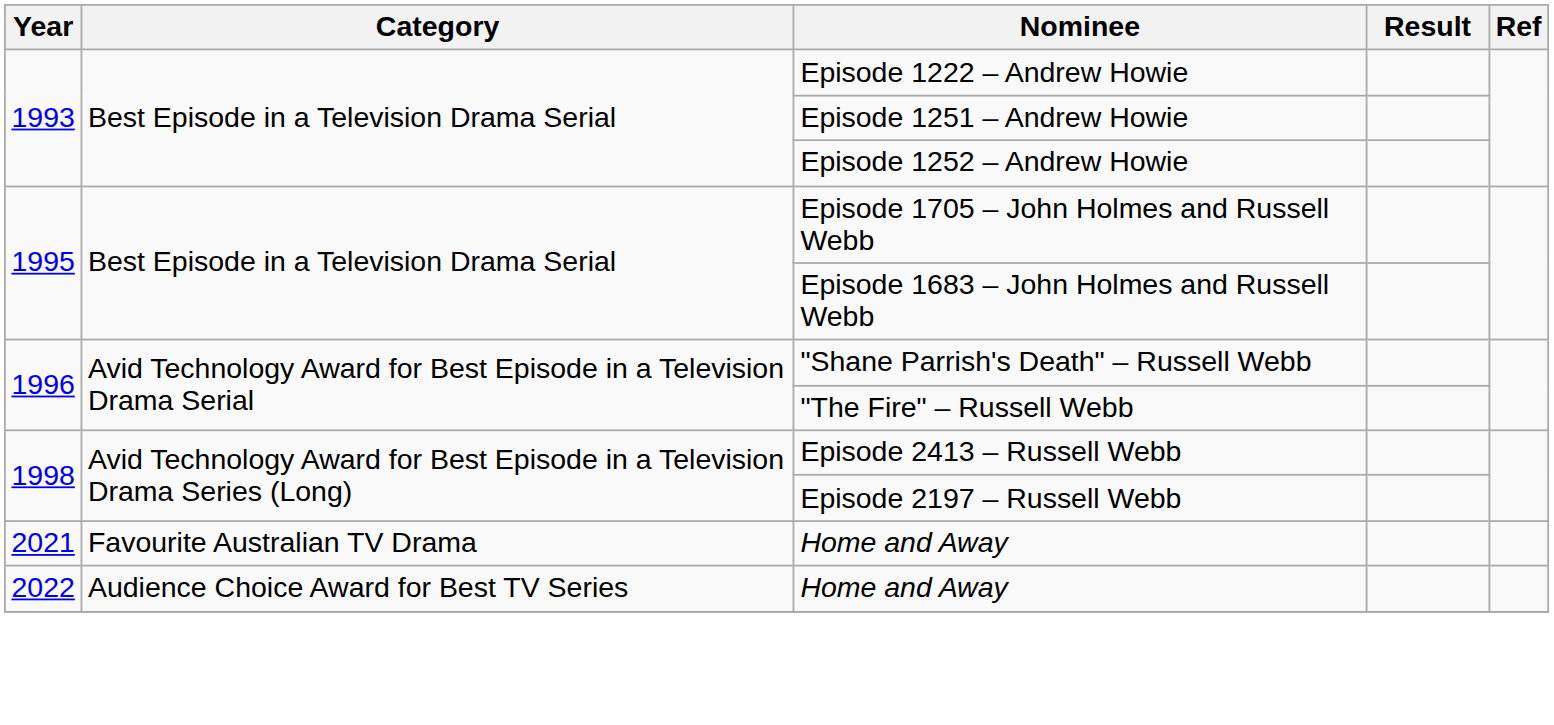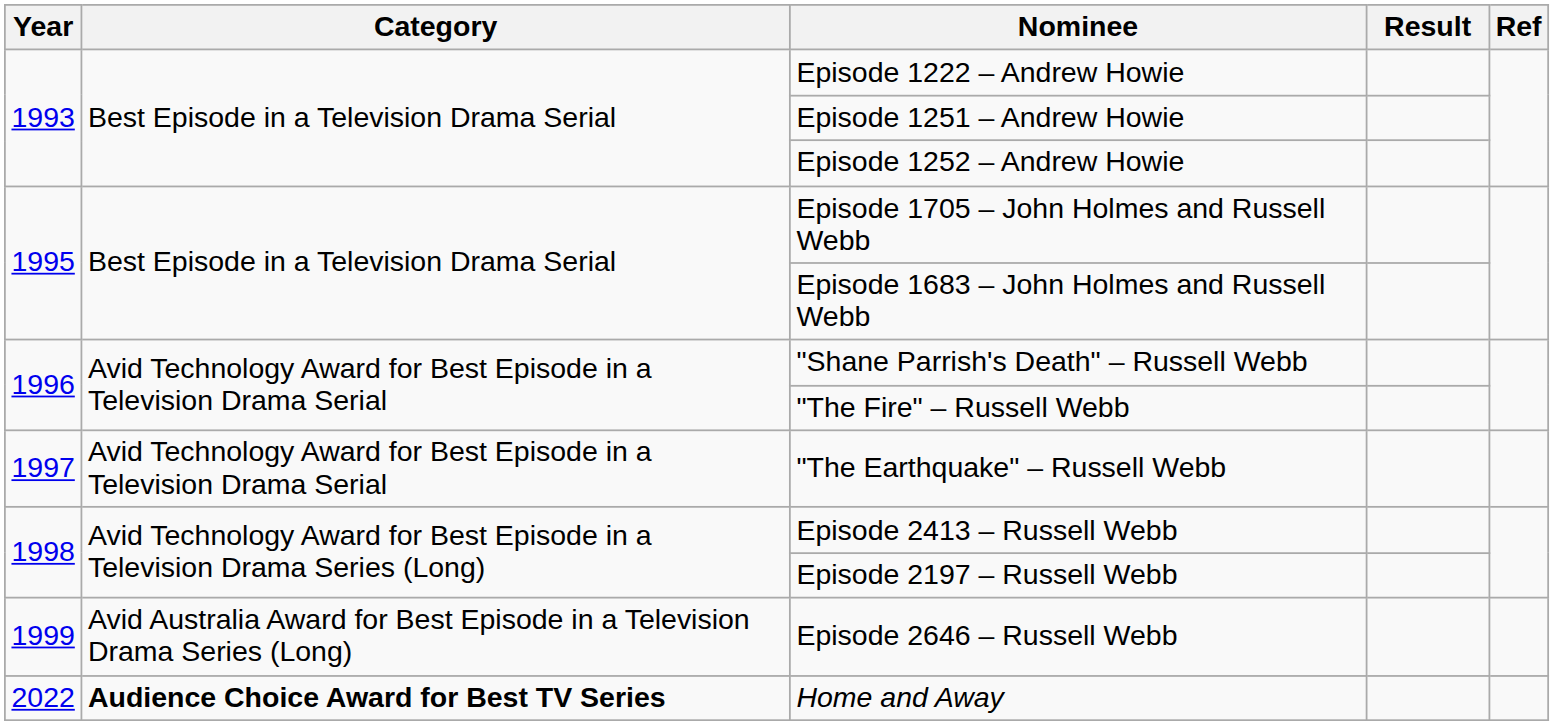 <table class="wikitable">
 <tr>
 <th>Year</th>
 <th width="470">Category</th>
 <th width="375">Nominee</th>
 <th width="65">Result</th>
 <th>Ref</th>
 </tr>
 <tr>
 <td rowspan="3"><a href='#'>1993</a></td>
 <td rowspan="3">Best Episode in a Television Drama Serial</td>
 <td>Episode 1222 – Andrew Howie</td>
 <td></td>
 <td align="center" rowspan="3"></td>
 </tr>
 <tr>
 <td>Episode 1251 – Andrew Howie</td>
 <td></td>
 </tr>
 <tr>
 <td>Episode 1252 – Andrew Howie</td>
 <td></td>
 </tr>
 <tr>
 <td rowspan="2"><a href='#'>1995</a></td>
 <td rowspan="2">Best Episode in a Television Drama Serial</td>
 <td>Episode 1705 – John Holmes and Russell Webb</td>
 <td></td>
 <td align="center" rowspan="2"></td>
 </tr>
 <tr>
 <td>Episode 1683 – John Holmes and Russell Webb</td>
 <td></td>
 </tr>
 <tr>
 <td rowspan="2"><a href='#'>1996</a></td>
 <td rowspan="2">Avid Technology Award for Best Episode in a Television Drama Serial</td>
 <td>"Shane Parrish's Death" – Russell Webb</td>
 <td></td>
 <td align="center" rowspan="2"></td>
 </tr>
 <tr>
 <td>"The Fire" – Russell Webb</td>
 <td></td>
 </tr>
 <tr>
+<td><a href='#'>1997</a></td>
+<td>Avid Technology Award for Best Episode in a Television Drama Serial</td>
+<td>"The Earthquake" – Russell Webb</td>
+<td></td>
+<td align="center"></td>
+</tr>
+<tr>
 <td rowspan="2"><a href='#'>1998</a></td>
 <td rowspan="2">Avid Technology Award for Best Episode in a Television Drama Series (Long)</td>
 <td>Episode 2413 – Russell Webb</td>
 <td></td>
 <td align="center" rowspan="2"></td>
 </tr>
 <tr>
 <td>Episode 2197 – Russell Webb</td>
 <td></td>
 </tr>
 <tr>
-<td><a href='#'>2021</a></td>
-<td>Favourite Australian TV Drama</td>
-<td><em>Home and Away</em></td>
+<td><a href='#'>1999</a></td>
+<td>Avid Australia Award for Best Episode in a Television Drama Series (Long)</td>
+<td>Episode 2646 – Russell Webb</td>
 <td></td>
 <td align="center"></td>
 </tr>
 <tr>
 <td><a href='#'>2022</a></td>
-<td>Audience Choice Award for Best TV Series</td>
+<td><strong>Audience Choice Award for Best TV Series</strong></td>
 <td><em>Home and Away</em></td>
 <td></td>
 <td align="center"></td>
 </tr>
 <tr>
 </tr>
 </table>
